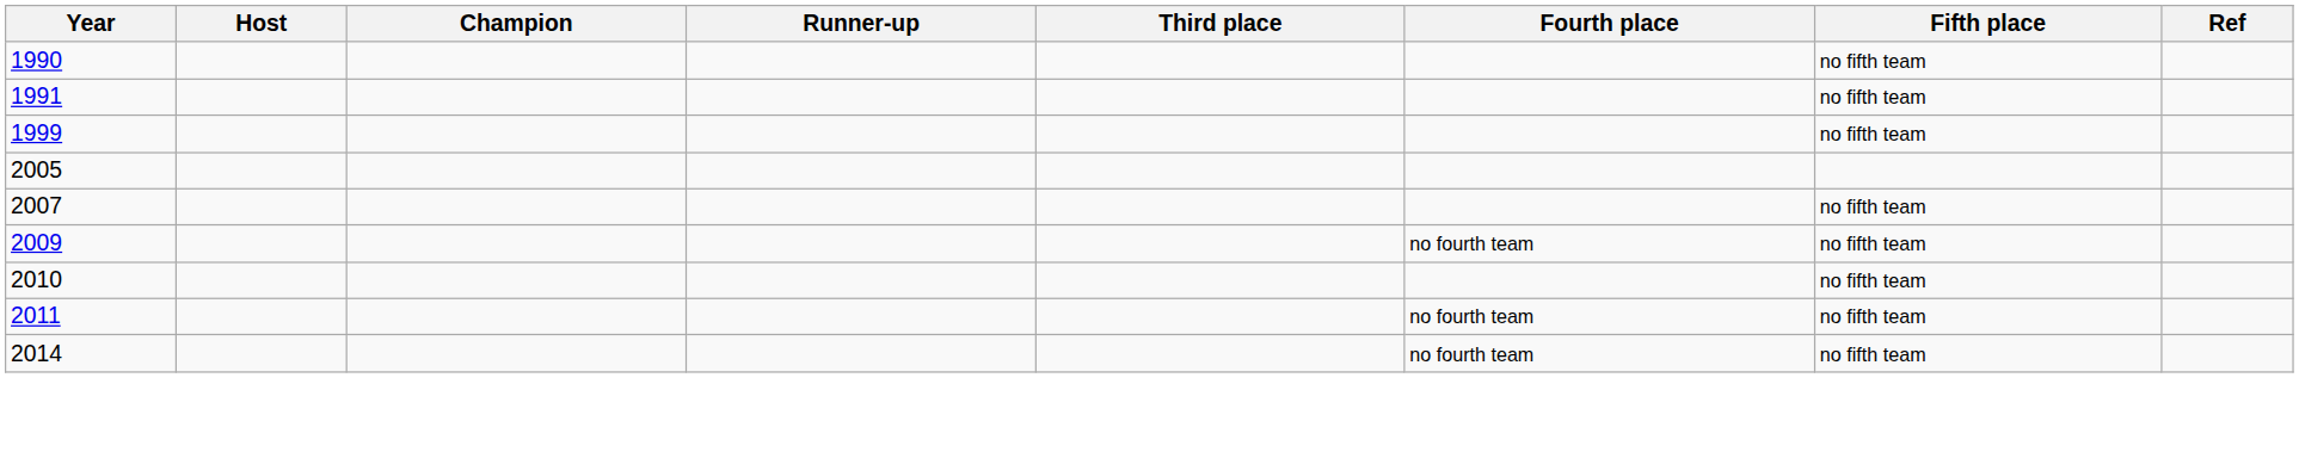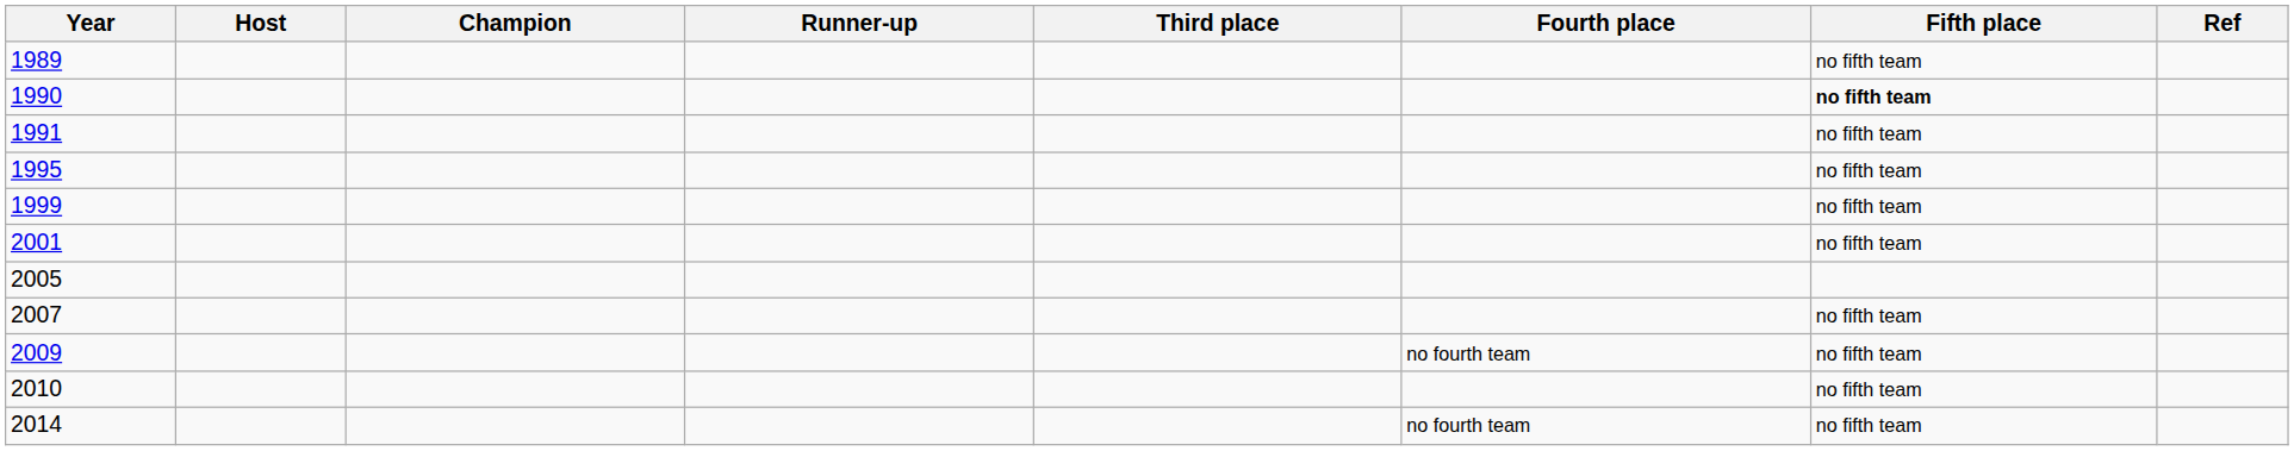 <table class="wikitable" width="100%">
 <tr>
 <th>Year</th>
 <th>Host</th>
 <th>Champion</th>
 <th>Runner-up</th>
 <th>Third place</th>
 <th>Fourth place</th>
 <th>Fifth place</th>
 <th>Ref</th>
 </tr>
 <tr>
+<td><a href='#'>1989</a></td>
+<td></td>
+<td></td>
+<td></td>
+<td></td>
+<td></td>
+<td><small>no fifth team</small></td>
+<td></td>
+</tr>
+<tr>
 <td><a href='#'>1990</a></td>
 <td></td>
 <td></td>
 <td></td>
 <td></td>
 <td></td>
-<td><small>no fifth team</small></td>
+<td><strong><small>no fifth team</small></strong></td>
 <td></td>
 </tr>
 <tr>
 <td><a href='#'>1991</a></td>
 <td></td>
 <td></td>
 <td></td>
 <td></td>
 <td></td>
 <td><small>no fifth team</small></td>
 <td></td>
 </tr>
 <tr>
+<td><a href='#'>1995</a></td>
+<td></td>
+<td></td>
+<td></td>
+<td></td>
+<td></td>
+<td><small>no fifth team</small></td>
+<td></td>
+</tr>
+<tr>
 <td><a href='#'>1999</a></td>
+<td></td>
+<td></td>
+<td></td>
+<td></td>
+<td></td>
+<td><small>no fifth team</small></td>
+<td></td>
+</tr>
+<tr>
+<td><a href='#'>2001</a></td>
 <td></td>
 <td></td>
 <td></td>
 <td></td>
 <td></td>
 <td><small>no fifth team</small></td>
 <td></td>
 </tr>
 <tr>
 <td>2005</td>
 <td></td>
 <td></td>
 <td></td>
 <td></td>
 <td></td>
 <td></td>
 <td></td>
 </tr>
 <tr>
 <td>2007</td>
 <td></td>
 <td></td>
 <td></td>
 <td></td>
 <td></td>
 <td><small>no fifth team</small></td>
 <td></td>
 </tr>
 <tr>
 <td><a href='#'>2009</a></td>
 <td></td>
 <td></td>
 <td></td>
 <td></td>
 <td><small>no fourth team</small></td>
 <td><small>no fifth team</small></td>
 <td></td>
 </tr>
 <tr>
 <td>2010</td>
 <td></td>
 <td></td>
 <td></td>
 <td></td>
 <td></td>
 <td><small>no fifth team</small></td>
 <td></td>
 </tr>
 <tr>
-<td><a href='#'>2011</a></td>
-<td></td>
-<td></td>
-<td></td>
-<td></td>
-<td><small>no fourth team</small></td>
-<td><small>no fifth team</small></td>
-<td></td>
-</tr>
-<tr>
 <td>2014</td>
 <td></td>
 <td></td>
 <td></td>
 <td></td>
 <td><small>no fourth team</small></td>
 <td><small>no fifth team</small></td>
 <td></td>
 </tr>
 </table>
